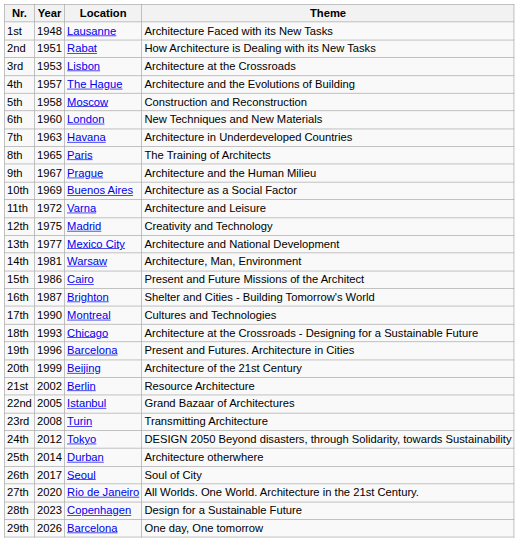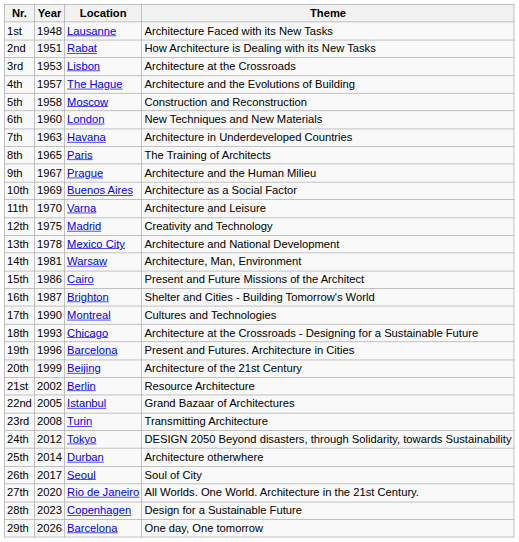 <table class="wikitable" border="1">
 <tr>
 <th>Nr.</th>
 <th>Year</th>
 <th>Location</th>
 <th>Theme</th>
 </tr>
 <tr>
 <td>1st</td>
 <td>1948</td>
 <td> <a href='#'>Lausanne</a></td>
 <td>Architecture Faced with its New Tasks</td>
 </tr>
 <tr>
 <td>2nd</td>
 <td>1951</td>
 <td> <a href='#'>Rabat</a></td>
 <td>How Architecture is Dealing with its New Tasks</td>
 </tr>
 <tr>
 <td>3rd</td>
 <td>1953</td>
 <td> <a href='#'>Lisbon</a></td>
 <td>Architecture at the Crossroads</td>
 </tr>
 <tr>
 <td>4th</td>
 <td>1957</td>
 <td> <a href='#'>The Hague</a></td>
 <td>Architecture and the Evolutions of Building</td>
 </tr>
 <tr>
 <td>5th</td>
 <td>1958</td>
 <td> <a href='#'>Moscow</a></td>
 <td>Construction and Reconstruction</td>
 </tr>
 <tr>
 <td>6th</td>
 <td>1960</td>
 <td> <a href='#'>London</a></td>
 <td>New Techniques and New Materials</td>
 </tr>
 <tr>
 <td>7th</td>
 <td>1963</td>
 <td> <a href='#'>Havana</a></td>
 <td>Architecture in Underdeveloped Countries</td>
 </tr>
 <tr>
 <td>8th</td>
 <td>1965</td>
 <td> <a href='#'>Paris</a></td>
 <td>The Training of Architects</td>
 </tr>
 <tr>
 <td>9th</td>
 <td>1967</td>
 <td> <a href='#'>Prague</a></td>
 <td>Architecture and the Human Milieu</td>
 </tr>
 <tr>
 <td>10th</td>
 <td>1969</td>
 <td> <a href='#'>Buenos Aires</a></td>
 <td>Architecture as a Social Factor</td>
 </tr>
 <tr>
 <td>11th</td>
-<td>1972</td>
+<td>1970</td>
 <td> <a href='#'>Varna</a></td>
 <td>Architecture and Leisure</td>
 </tr>
 <tr>
 <td>12th</td>
 <td>1975</td>
 <td> <a href='#'>Madrid</a></td>
 <td>Creativity and Technology</td>
 </tr>
 <tr>
 <td>13th</td>
-<td>1977</td>
+<td>1978</td>
 <td> <a href='#'>Mexico City</a></td>
 <td>Architecture and National Development</td>
 </tr>
 <tr>
 <td>14th</td>
 <td>1981</td>
 <td> <a href='#'>Warsaw</a></td>
 <td>Architecture, Man, Environment</td>
 </tr>
 <tr>
 <td>15th</td>
 <td>1986</td>
 <td> <a href='#'>Cairo</a></td>
 <td>Present and Future Missions of the Architect</td>
 </tr>
 <tr>
 <td>16th</td>
 <td>1987</td>
 <td> <a href='#'>Brighton</a></td>
 <td>Shelter and Cities - Building Tomorrow's World</td>
 </tr>
 <tr>
 <td>17th</td>
 <td>1990</td>
 <td> <a href='#'>Montreal</a></td>
 <td>Cultures and Technologies</td>
 </tr>
 <tr>
 <td>18th</td>
 <td>1993</td>
 <td> <a href='#'>Chicago</a></td>
 <td>Architecture at the Crossroads - Designing for a Sustainable Future</td>
 </tr>
 <tr>
 <td>19th</td>
 <td>1996</td>
 <td> <a href='#'>Barcelona</a></td>
 <td>Present and Futures. Architecture in Cities</td>
 </tr>
 <tr>
 <td>20th</td>
 <td>1999</td>
 <td> <a href='#'>Beijing</a></td>
 <td>Architecture of the 21st Century</td>
 </tr>
 <tr>
 <td>21st</td>
 <td>2002</td>
 <td> <a href='#'>Berlin</a></td>
 <td>Resource Architecture</td>
 </tr>
 <tr>
 <td>22nd</td>
 <td>2005</td>
 <td> <a href='#'>Istanbul</a></td>
 <td>Grand Bazaar of Architectures</td>
 </tr>
 <tr>
 <td>23rd</td>
 <td>2008</td>
 <td> <a href='#'>Turin</a></td>
 <td>Transmitting Architecture</td>
 </tr>
 <tr>
 <td>24th</td>
 <td>2012</td>
 <td> <a href='#'>Tokyo</a></td>
 <td>DESIGN 2050 Beyond disasters, through Solidarity, towards Sustainability</td>
 </tr>
 <tr>
 <td>25th</td>
 <td>2014</td>
 <td> <a href='#'>Durban</a></td>
 <td>Architecture otherwhere</td>
 </tr>
 <tr>
 <td>26th</td>
 <td>2017</td>
 <td> <a href='#'>Seoul</a></td>
 <td>Soul of City</td>
 </tr>
 <tr>
 <td>27th</td>
 <td>2020</td>
 <td> <a href='#'>Rio de Janeiro</a></td>
 <td>All Worlds. One World. Architecture in the 21st Century.</td>
 </tr>
 <tr>
 <td>28th</td>
 <td>2023</td>
 <td> <a href='#'>Copenhagen</a></td>
 <td>Design for a Sustainable Future</td>
 </tr>
 <tr>
 <td>29th</td>
 <td>2026</td>
 <td> <a href='#'>Barcelona</a></td>
 <td>One day, One tomorrow</td>
 </tr>
 </table>
